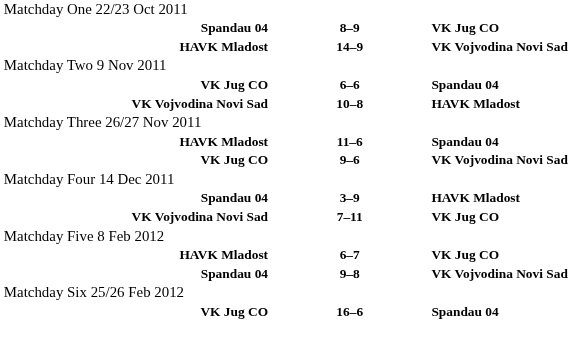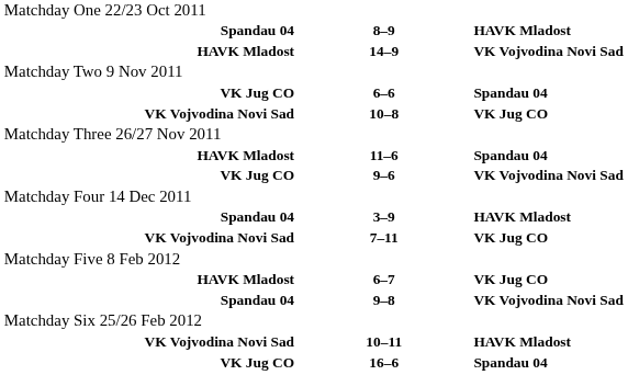 <table cellspacing=1>
 <tr>
 <th width=20%></th>
 <th width=12%></th>
 <th width=20%></th>
 </tr>
 <tr>
 <td colspan=3>Matchday One 22/23 Oct 2011</td>
 </tr>
 <tr style=font-size:90%>
 <td align=right><strong>Spandau 04</strong></td>
 <td align=center><strong>8–9</strong></td>
-<td><strong>VK Jug CO</strong></td>
+<td><strong>HAVK Mladost</strong></td>
 </tr>
 <tr style=font-size:90%>
 <td align=right><strong>HAVK Mladost</strong></td>
 <td align=center><strong>14–9</strong></td>
 <td><strong>VK Vojvodina Novi Sad</strong></td>
 </tr>
 <tr>
 <td colspan=3>Matchday Two 9 Nov 2011</td>
 </tr>
 <tr style=font-size:90%>
 <td align=right><strong>VK Jug CO</strong></td>
 <td align=center><strong>6–6</strong></td>
 <td><strong>Spandau 04</strong></td>
 </tr>
 <tr style=font-size:90%>
 <td align=right><strong>VK Vojvodina Novi Sad</strong></td>
 <td align=center><strong>10–8</strong></td>
-<td><strong>HAVK Mladost</strong></td>
+<td><strong>VK Jug CO</strong></td>
 </tr>
 <tr>
 <td colspan=3>Matchday Three 26/27 Nov 2011</td>
 </tr>
 <tr style=font-size:90%>
 <td align=right><strong>HAVK Mladost</strong></td>
 <td align=center><strong>11–6</strong></td>
 <td><strong>Spandau 04</strong></td>
 </tr>
 <tr style=font-size:90%>
 <td align=right><strong>VK Jug CO</strong></td>
 <td align=center><strong>9–6</strong></td>
 <td><strong>VK Vojvodina Novi Sad</strong></td>
 </tr>
 <tr>
 <td colspan=3>Matchday Four 14 Dec 2011</td>
 </tr>
 <tr style=font-size:90%>
 <td align=right><strong>Spandau 04</strong></td>
 <td align=center><strong>3–9</strong></td>
 <td><strong>HAVK Mladost</strong></td>
 </tr>
 <tr style=font-size:90%>
 <td align=right><strong>VK Vojvodina Novi Sad</strong></td>
 <td align=center><strong>7–11</strong></td>
 <td><strong>VK Jug CO</strong></td>
 </tr>
 <tr>
 <td colspan=3>Matchday Five 8 Feb 2012</td>
 </tr>
 <tr style=font-size:90%>
 <td align=right><strong>HAVK Mladost</strong></td>
 <td align=center><strong>6–7</strong></td>
 <td><strong>VK Jug CO</strong></td>
 </tr>
 <tr style=font-size:90%>
 <td align=right><strong>Spandau 04</strong></td>
 <td align=center><strong>9–8</strong></td>
 <td><strong>VK Vojvodina Novi Sad</strong></td>
 </tr>
 <tr>
 <td colspan=3>Matchday Six 25/26 Feb 2012</td>
 </tr>
 <tr style=font-size:90%>
+<td align=right><strong>VK Vojvodina Novi Sad</strong></td>
+<td align=center><strong>10–11</strong></td>
+<td><strong>HAVK Mladost</strong></td>
+</tr>
+<tr style=font-size:90%>
 <td align=right><strong>VK Jug CO</strong></td>
 <td align=center><strong>16–6</strong></td>
 <td><strong>Spandau 04</strong></td>
 </tr>
 </table>
